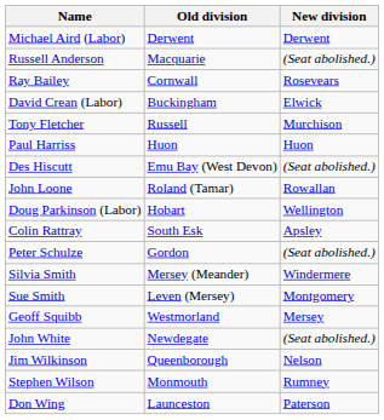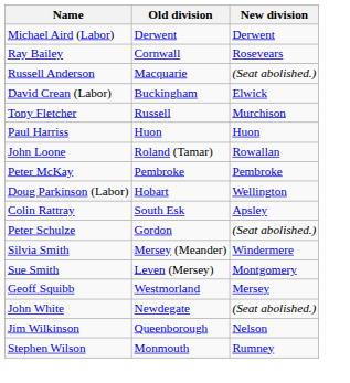 <table class="wikitable sortable">
 <tr>
 <th>Name</th>
 <th>Old division</th>
 <th>New division</th>
 </tr>
 <tr>
 <td><a href='#'>Michael Aird</a> (<a href='#'>Labor</a>)</td>
 <td><a href='#'>Derwent</a></td>
 <td><a href='#'>Derwent</a></td>
 </tr>
 <tr>
+<td><a href='#'>Ray Bailey</a></td>
+<td><a href='#'>Cornwall</a></td>
+<td><a href='#'>Rosevears</a></td>
+</tr>
+<tr>
 <td><a href='#'>Russell Anderson</a></td>
 <td><a href='#'>Macquarie</a></td>
 <td><em>(Seat abolished.)</em></td>
-</tr>
-<tr>
-<td><a href='#'>Ray Bailey</a></td>
-<td><a href='#'>Cornwall</a></td>
-<td><a href='#'>Rosevears</a></td>
 </tr>
 <tr>
 <td><a href='#'>David Crean</a> (Labor)</td>
 <td><a href='#'>Buckingham</a></td>
 <td><a href='#'>Elwick</a></td>
 </tr>
 <tr>
 <td><a href='#'>Tony Fletcher</a></td>
 <td><a href='#'>Russell</a></td>
 <td><a href='#'>Murchison</a></td>
 </tr>
 <tr>
 <td><a href='#'>Paul Harriss</a></td>
 <td><a href='#'>Huon</a></td>
 <td><a href='#'>Huon</a></td>
 </tr>
 <tr>
-<td><a href='#'>Des Hiscutt</a></td>
-<td><a href='#'>Emu Bay</a> (West Devon)</td>
-<td><em>(Seat abolished.)</em></td>
-</tr>
-<tr>
 <td><a href='#'>John Loone</a></td>
 <td><a href='#'>Roland</a> (Tamar)</td>
 <td><a href='#'>Rowallan</a></td>
+</tr>
+<tr>
+<td><a href='#'>Peter McKay</a></td>
+<td><a href='#'>Pembroke</a></td>
+<td><a href='#'>Pembroke</a></td>
 </tr>
 <tr>
 <td><a href='#'>Doug Parkinson</a> (Labor)</td>
 <td><a href='#'>Hobart</a></td>
 <td><a href='#'>Wellington</a></td>
 </tr>
 <tr>
 <td><a href='#'>Colin Rattray</a></td>
 <td><a href='#'>South Esk</a></td>
 <td><a href='#'>Apsley</a></td>
 </tr>
 <tr>
 <td><a href='#'>Peter Schulze</a></td>
 <td><a href='#'>Gordon</a></td>
 <td><em>(Seat abolished.)</em></td>
 </tr>
 <tr>
 <td><a href='#'>Silvia Smith</a></td>
 <td><a href='#'>Mersey</a> (Meander)</td>
 <td><a href='#'>Windermere</a></td>
 </tr>
 <tr>
 <td><a href='#'>Sue Smith</a></td>
 <td><a href='#'>Leven</a> (Mersey)</td>
 <td><a href='#'>Montgomery</a></td>
 </tr>
 <tr>
 <td><a href='#'>Geoff Squibb</a></td>
 <td><a href='#'>Westmorland</a></td>
 <td><a href='#'>Mersey</a></td>
 </tr>
 <tr>
 <td><a href='#'>John White</a></td>
 <td><a href='#'>Newdegate</a></td>
 <td><em>(Seat abolished.)</em></td>
 </tr>
 <tr>
 <td><a href='#'>Jim Wilkinson</a></td>
 <td><a href='#'>Queenborough</a></td>
 <td><a href='#'>Nelson</a></td>
 </tr>
 <tr>
 <td><a href='#'>Stephen Wilson</a></td>
 <td><a href='#'>Monmouth</a></td>
 <td><a href='#'>Rumney</a></td>
 </tr>
-<tr>
-<td><a href='#'>Don Wing</a></td>
-<td><a href='#'>Launceston</a></td>
-<td><a href='#'>Paterson</a></td>
-</tr>
 </table>
